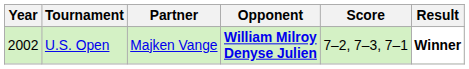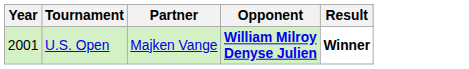 <table class="sortable wikitable" style="font-size: 90%;">
 <tr>
 <th>Year</th>
 <th>Tournament</th>
 <th>Partner</th>
 <th>Opponent</th>
-<th>Score</th>
 <th>Result</th>
 </tr>
 <tr style="background:#D4F1C5">
-<td align="center">2002</td>
+<td align="center">2001</td>
 <td align="left"><a href='#'>U.S. Open</a></td>
 <td align="left"> <a href='#'>Majken Vange</a></td>
 <td align="left"><strong> <a href='#'>William Milroy</a> <br>  <a href='#'>Denyse Julien</a></strong></td>
-<td align="left">7–2, 7–3, 7–1</td>
 <td style="text-align:left; background:white"> <strong>Winner</strong></td>
 </tr>
 </table>
